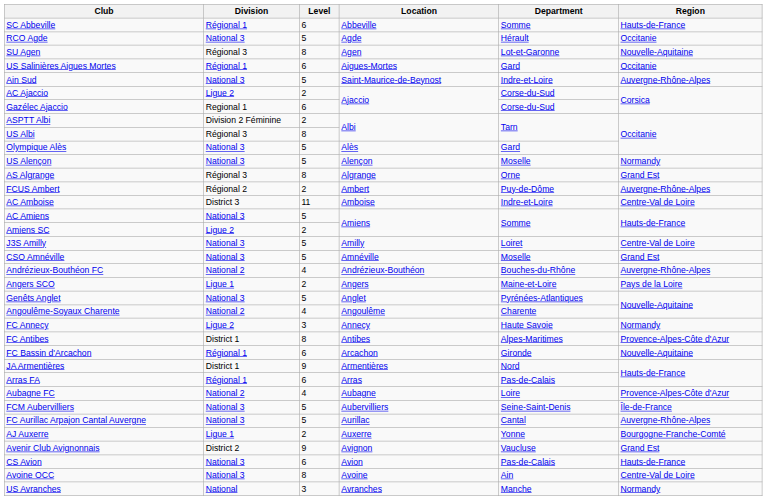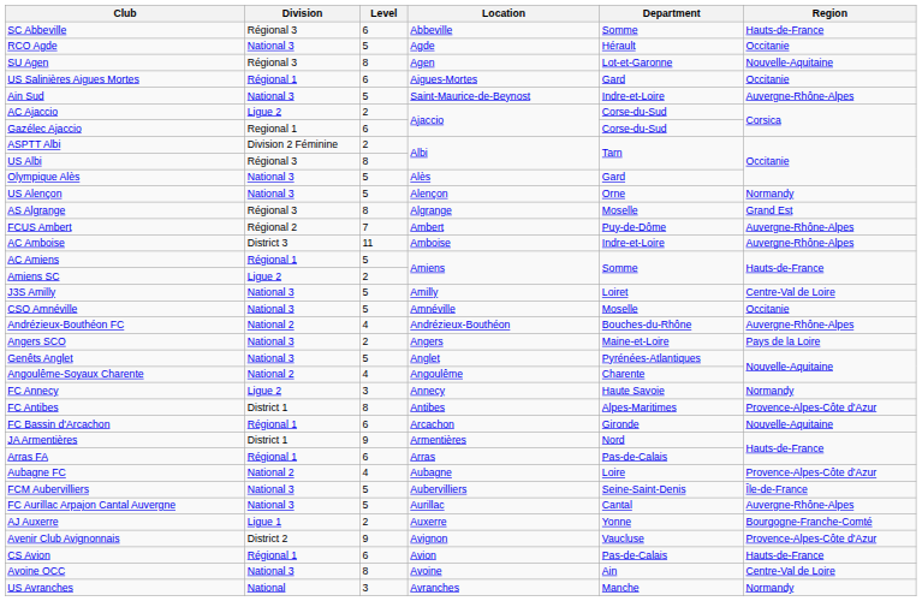 <table class="wikitable sortable" width=100% style="font-size:90%">
 <tr>
 <th width=25%>Club</th>
 <th width=12%>Division</th>
 <th width=5%>Level</th>
 <th width=20%>Location</th>
 <th width=15%>Department</th>
 <th width=18%>Region</th>
 </tr>
 <tr>
 <td><a href='#'>SC Abbeville</a></td>
-<td><a href='#'>Régional 1</a></td>
+<td>Régional 3</td>
 <td>6</td>
 <td><a href='#'>Abbeville</a></td>
 <td><a href='#'>Somme</a></td>
 <td><a href='#'>Hauts-de-France</a></td>
 </tr>
 <tr>
 <td><a href='#'>RCO Agde</a></td>
 <td><a href='#'>National 3</a></td>
 <td>5</td>
 <td><a href='#'>Agde</a></td>
 <td><a href='#'>Hérault</a></td>
 <td><a href='#'>Occitanie</a></td>
 </tr>
 <tr>
 <td><a href='#'>SU Agen</a></td>
 <td>Régional 3</td>
 <td>8</td>
 <td><a href='#'>Agen</a></td>
 <td><a href='#'>Lot-et-Garonne</a></td>
 <td><a href='#'>Nouvelle-Aquitaine</a></td>
 </tr>
 <tr>
 <td><a href='#'>US Salinières Aigues Mortes</a></td>
 <td><a href='#'>Régional 1</a></td>
 <td>6</td>
 <td><a href='#'>Aigues-Mortes</a></td>
 <td><a href='#'>Gard</a></td>
 <td><a href='#'>Occitanie</a></td>
 </tr>
 <tr>
 <td><a href='#'>Ain Sud</a></td>
 <td><a href='#'>National 3</a></td>
 <td>5</td>
 <td><a href='#'>Saint-Maurice-de-Beynost</a></td>
 <td><a href='#'>Indre-et-Loire</a></td>
 <td><a href='#'>Auvergne-Rhône-Alpes</a></td>
 </tr>
 <tr>
 <td><a href='#'>AC Ajaccio</a></td>
 <td><a href='#'>Ligue 2</a></td>
 <td>2</td>
 <td rowspan="2"><a href='#'>Ajaccio</a></td>
 <td><a href='#'>Corse-du-Sud</a></td>
 <td rowspan="2"><a href='#'>Corsica</a></td>
 </tr>
 <tr>
 <td><a href='#'>Gazélec Ajaccio</a></td>
 <td>Regional 1</td>
 <td>6</td>
 <td><a href='#'>Corse-du-Sud</a></td>
 </tr>
 <tr>
 <td><a href='#'>ASPTT Albi</a></td>
 <td>Division 2 Féminine</td>
 <td>2</td>
 <td rowspan="2"><a href='#'>Albi</a></td>
 <td rowspan="2"><a href='#'>Tarn</a></td>
 <td rowspan="3"><a href='#'>Occitanie</a></td>
 </tr>
 <tr>
 <td><a href='#'>US Albi</a></td>
 <td>Régional 3</td>
 <td>8</td>
 </tr>
 <tr>
 <td><a href='#'>Olympique Alès</a></td>
 <td><a href='#'>National 3</a></td>
 <td>5</td>
 <td><a href='#'>Alès</a></td>
 <td><a href='#'>Gard</a></td>
 </tr>
 <tr>
 <td><a href='#'>US Alençon</a></td>
 <td><a href='#'>National 3</a></td>
 <td>5</td>
 <td><a href='#'>Alençon</a></td>
-<td><a href='#'>Moselle</a></td>
+<td><a href='#'>Orne</a></td>
 <td><a href='#'>Normandy</a></td>
 </tr>
 <tr>
 <td><a href='#'>AS Algrange</a></td>
 <td>Régional 3</td>
 <td>8</td>
 <td><a href='#'>Algrange</a></td>
-<td><a href='#'>Orne</a></td>
+<td><a href='#'>Moselle</a></td>
 <td><a href='#'>Grand Est</a></td>
 </tr>
 <tr>
 <td><a href='#'>FCUS Ambert</a></td>
 <td>Régional 2</td>
-<td>2</td>
+<td>7</td>
 <td><a href='#'>Ambert</a></td>
 <td><a href='#'>Puy-de-Dôme</a></td>
 <td><a href='#'>Auvergne-Rhône-Alpes</a></td>
 </tr>
 <tr>
 <td><a href='#'>AC Amboise</a></td>
 <td>District 3</td>
 <td>11</td>
 <td><a href='#'>Amboise</a></td>
 <td><a href='#'>Indre-et-Loire</a></td>
-<td><a href='#'>Centre-Val de Loire</a></td>
+<td><a href='#'>Auvergne-Rhône-Alpes</a></td>
 </tr>
 <tr>
 <td><a href='#'>AC Amiens</a></td>
-<td><a href='#'>National 3</a></td>
+<td><a href='#'>Régional 1</a></td>
 <td>5</td>
 <td rowspan="2"><a href='#'>Amiens</a></td>
 <td rowspan="2"><a href='#'>Somme</a></td>
 <td rowspan="2"><a href='#'>Hauts-de-France</a></td>
 </tr>
 <tr>
 <td><a href='#'>Amiens SC</a></td>
 <td><a href='#'>Ligue 2</a></td>
 <td>2</td>
 </tr>
 <tr>
 <td><a href='#'>J3S Amilly</a></td>
 <td><a href='#'>National 3</a></td>
 <td>5</td>
 <td><a href='#'>Amilly</a></td>
 <td><a href='#'>Loiret</a></td>
 <td><a href='#'>Centre-Val de Loire</a></td>
 </tr>
 <tr>
 <td><a href='#'>CSO Amnéville</a></td>
 <td><a href='#'>National 3</a></td>
 <td>5</td>
 <td><a href='#'>Amnéville</a></td>
 <td><a href='#'>Moselle</a></td>
-<td><a href='#'>Grand Est</a></td>
+<td><a href='#'>Occitanie</a></td>
 </tr>
 <tr>
 <td><a href='#'>Andrézieux-Bouthéon FC</a></td>
 <td><a href='#'>National 2</a></td>
 <td>4</td>
 <td><a href='#'>Andrézieux-Bouthéon</a></td>
 <td><a href='#'>Bouches-du-Rhône</a></td>
 <td><a href='#'>Auvergne-Rhône-Alpes</a></td>
 </tr>
 <tr>
 <td><a href='#'>Angers SCO</a></td>
-<td><a href='#'>Ligue 1</a></td>
+<td><a href='#'>National 3</a></td>
 <td>2</td>
 <td><a href='#'>Angers</a></td>
 <td><a href='#'>Maine-et-Loire</a></td>
 <td><a href='#'>Pays de la Loire</a></td>
 </tr>
 <tr>
 <td><a href='#'>Genêts Anglet</a></td>
 <td><a href='#'>National 3</a></td>
 <td>5</td>
 <td><a href='#'>Anglet</a></td>
 <td><a href='#'>Pyrénées-Atlantiques</a></td>
 <td rowspan="2"><a href='#'>Nouvelle-Aquitaine</a></td>
 </tr>
 <tr>
 <td><a href='#'>Angoulême-Soyaux Charente</a></td>
 <td><a href='#'>National 2</a></td>
 <td>4</td>
 <td><a href='#'>Angoulême</a></td>
 <td><a href='#'>Charente</a></td>
 </tr>
 <tr>
 <td><a href='#'>FC Annecy</a></td>
 <td><a href='#'>Ligue 2</a></td>
 <td>3</td>
 <td><a href='#'>Annecy</a></td>
 <td><a href='#'>Haute Savoie</a></td>
 <td><a href='#'>Normandy</a></td>
 </tr>
 <tr>
 <td><a href='#'>FC Antibes</a></td>
 <td>District 1</td>
 <td>8</td>
 <td><a href='#'>Antibes</a></td>
 <td><a href='#'>Alpes-Maritimes</a></td>
 <td><a href='#'>Provence-Alpes-Côte d'Azur</a></td>
 </tr>
 <tr>
 <td><a href='#'>FC Bassin d'Arcachon</a></td>
 <td><a href='#'>Régional 1</a></td>
 <td>6</td>
 <td><a href='#'>Arcachon</a></td>
 <td><a href='#'>Gironde</a></td>
 <td><a href='#'>Nouvelle-Aquitaine</a></td>
 </tr>
 <tr>
 <td><a href='#'>JA Armentières</a></td>
 <td>District 1</td>
 <td>9</td>
 <td><a href='#'>Armentières</a></td>
 <td><a href='#'>Nord</a></td>
 <td rowspan="2"><a href='#'>Hauts-de-France</a></td>
 </tr>
 <tr>
 <td><a href='#'>Arras FA</a></td>
 <td><a href='#'>Régional 1</a></td>
 <td>6</td>
 <td><a href='#'>Arras</a></td>
 <td><a href='#'>Pas-de-Calais</a></td>
 </tr>
 <tr>
 <td><a href='#'>Aubagne FC</a></td>
 <td><a href='#'>National 2</a></td>
 <td>4</td>
 <td><a href='#'>Aubagne</a></td>
 <td><a href='#'>Loire</a></td>
 <td><a href='#'>Provence-Alpes-Côte d'Azur</a></td>
 </tr>
 <tr>
 <td><a href='#'>FCM Aubervilliers</a></td>
 <td><a href='#'>National 3</a></td>
 <td>5</td>
 <td><a href='#'>Aubervilliers</a></td>
 <td><a href='#'>Seine-Saint-Denis</a></td>
 <td><a href='#'>Île-de-France</a></td>
 </tr>
 <tr>
 <td><a href='#'>FC Aurillac Arpajon Cantal Auvergne</a></td>
 <td><a href='#'>National 3</a></td>
 <td>5</td>
 <td><a href='#'>Aurillac</a></td>
 <td><a href='#'>Cantal</a></td>
 <td><a href='#'>Auvergne-Rhône-Alpes</a></td>
 </tr>
 <tr>
 <td><a href='#'>AJ Auxerre</a></td>
 <td><a href='#'>Ligue 1</a></td>
 <td>2</td>
 <td><a href='#'>Auxerre</a></td>
 <td><a href='#'>Yonne</a></td>
 <td><a href='#'>Bourgogne-Franche-Comté</a></td>
 </tr>
 <tr>
 <td><a href='#'>Avenir Club Avignonnais</a></td>
 <td>District 2</td>
 <td>9</td>
 <td><a href='#'>Avignon</a></td>
 <td><a href='#'>Vaucluse</a></td>
-<td><a href='#'>Grand Est</a></td>
+<td><a href='#'>Provence-Alpes-Côte d'Azur</a></td>
 </tr>
 <tr>
 <td><a href='#'>CS Avion</a></td>
-<td><a href='#'>National 3</a></td>
+<td><a href='#'>Régional 1</a></td>
 <td>6</td>
 <td><a href='#'>Avion</a></td>
 <td><a href='#'>Pas-de-Calais</a></td>
 <td><a href='#'>Hauts-de-France</a></td>
 </tr>
 <tr>
 <td><a href='#'>Avoine OCC</a></td>
 <td><a href='#'>National 3</a></td>
 <td>8</td>
 <td><a href='#'>Avoine</a></td>
 <td><a href='#'>Ain</a></td>
 <td><a href='#'>Centre-Val de Loire</a></td>
 </tr>
 <tr>
 <td><a href='#'>US Avranches</a></td>
 <td><a href='#'>National</a></td>
 <td>3</td>
 <td><a href='#'>Avranches</a></td>
 <td><a href='#'>Manche</a></td>
 <td><a href='#'>Normandy</a></td>
 </tr>
 </table>
